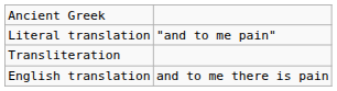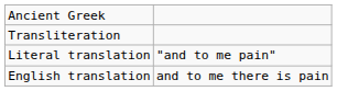 <table class="wikitable">
 <tr>
 <td>Ancient Greek</td>
+<td></td>
+</tr>
+<tr>
+<td>Transliteration</td>
 <td></td>
 </tr>
 <tr>
 <td>Literal translation</td>
 <td>"and to me pain"</td>
 </tr>
 <tr>
-<td>Transliteration</td>
-<td></td>
-</tr>
-<tr>
 <td>English translation</td>
 <td>and to me there is pain</td>
 </tr>
 </table>
